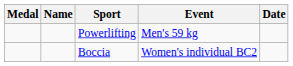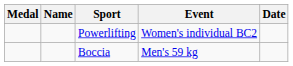 <table class="wikitable sortable" style=font-size:95%>
 <tr>
 <th>Medal</th>
 <th>Name</th>
 <th>Sport</th>
 <th>Event</th>
 <th>Date</th>
 </tr>
 <tr>
 <td></td>
 <td></td>
 <td><a href='#'>Powerlifting</a></td>
-<td><a href='#'>Men's 59 kg</a></td>
+<td><a href='#'>Women's individual BC2</a></td>
 <td></td>
 </tr>
 <tr>
 <td></td>
 <td></td>
 <td><a href='#'>Boccia</a></td>
-<td><a href='#'>Women's individual BC2</a></td>
+<td><a href='#'>Men's 59 kg</a></td>
 <td></td>
 </tr>
 </table>
